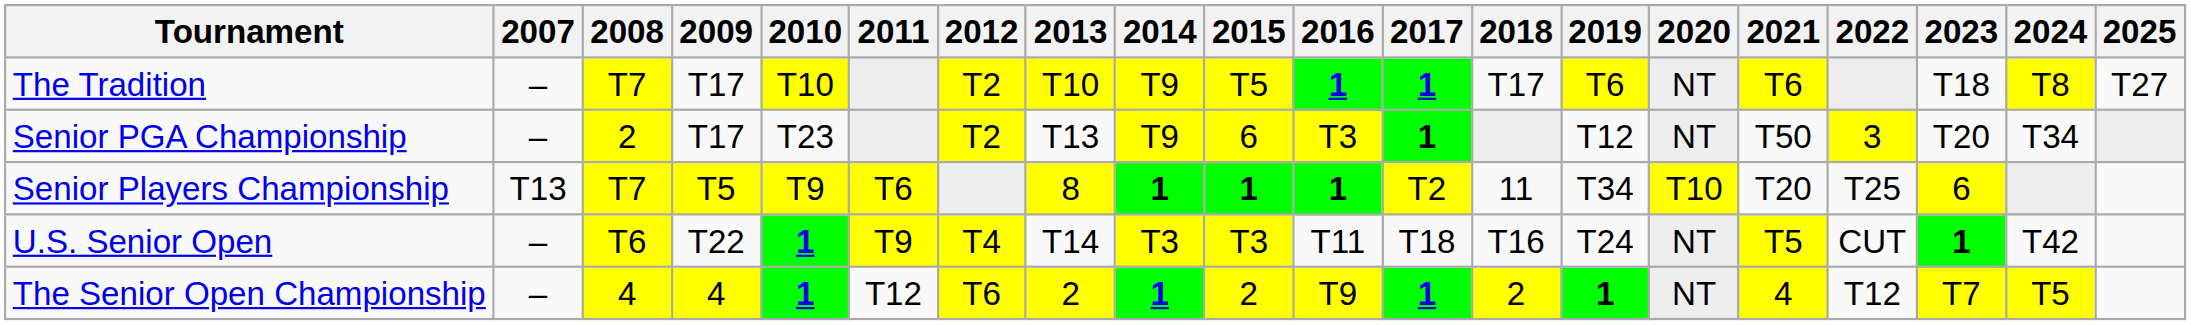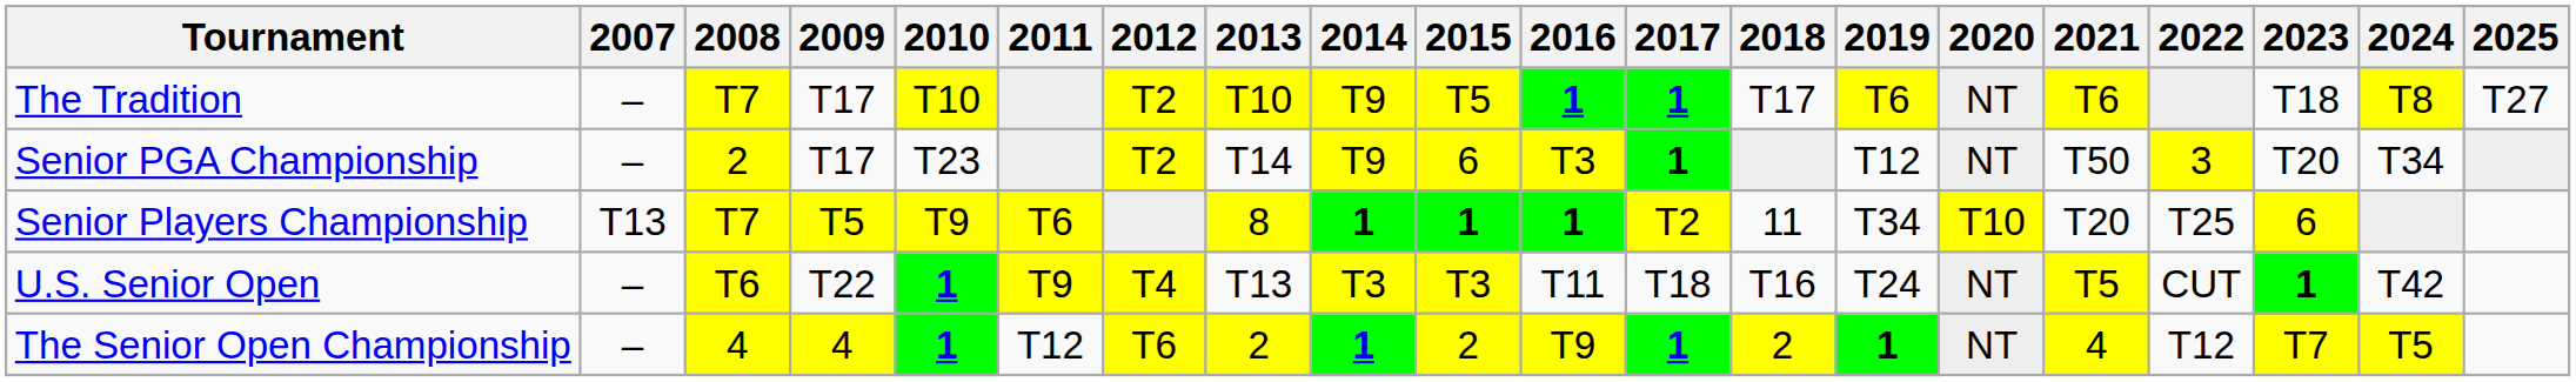 <table class="wikitable" style="font-size:95%;text-align:center;">
 <tr>
 <th>Tournament</th>
 <th>2007</th>
 <th>2008</th>
 <th>2009</th>
 <th>2010</th>
 <th>2011</th>
 <th>2012</th>
 <th>2013</th>
 <th>2014</th>
 <th>2015</th>
 <th>2016</th>
 <th>2017</th>
 <th>2018</th>
 <th>2019</th>
 <th>2020</th>
 <th>2021</th>
 <th>2022</th>
 <th>2023</th>
 <th>2024</th>
 <th>2025</th>
 </tr>
 <tr>
 <td align=left><a href='#'>The Tradition</a></td>
 <td>–</td>
 <td style="background:yellow;">T7</td>
 <td>T17</td>
 <td style="background:yellow;">T10</td>
 <td style="background:#eeeeee;"></td>
 <td style="background:yellow;">T2</td>
 <td style="background:yellow;">T10</td>
 <td style="background:yellow;">T9</td>
 <td style="background:yellow;">T5</td>
 <td style="background:lime;"><strong><a href='#'>1</a></strong></td>
 <td style="background:lime;"><strong><a href='#'>1</a></strong></td>
 <td>T17</td>
 <td style="background:yellow;">T6</td>
 <td style="background:#eeeeee;">NT</td>
 <td style="background:yellow;">T6</td>
 <td style="background:#eeeeee;"></td>
 <td>T18</td>
 <td style="background:yellow;">T8</td>
 <td>T27</td>
 </tr>
 <tr>
 <td align=left><a href='#'>Senior PGA Championship</a></td>
 <td>–</td>
 <td style="background:yellow;">2</td>
 <td>T17</td>
 <td>T23</td>
 <td style="background:#eeeeee;"></td>
 <td style="background:yellow;">T2</td>
-<td>T13</td>
+<td>T14</td>
 <td style="background:yellow;">T9</td>
 <td style="background:yellow;">6</td>
 <td style="background:yellow;">T3</td>
 <td style="background:lime;"><strong>1</strong></td>
 <td style="background:#eeeeee;"></td>
 <td>T12</td>
 <td style="background:#eeeeee;">NT</td>
 <td>T50</td>
 <td style="background:yellow;">3</td>
 <td>T20</td>
 <td>T34</td>
 <td style="background:#eeeeee;"></td>
 </tr>
 <tr>
 <td align=left><a href='#'>Senior Players Championship</a></td>
 <td>T13</td>
 <td style="background:yellow;">T7</td>
 <td style="background:yellow;">T5</td>
 <td style="background:yellow;">T9</td>
 <td style="background:yellow;">T6</td>
 <td style="background:#eeeeee;"></td>
 <td style="background:yellow;">8</td>
 <td style="background:lime;"><strong>1</strong></td>
 <td style="background:lime;"><strong>1</strong></td>
 <td style="background:lime;"><strong>1</strong></td>
 <td style="background:yellow;">T2</td>
 <td>11</td>
 <td>T34</td>
 <td style="background:yellow;">T10</td>
 <td>T20</td>
 <td>T25</td>
 <td style="background:yellow;">6</td>
 <td style="background:#eeeeee;"></td>
 <td></td>
 </tr>
 <tr>
 <td align=left><a href='#'>U.S. Senior Open</a></td>
 <td>–</td>
 <td style="background:yellow;">T6</td>
 <td>T22</td>
 <td style="background:lime;"><strong><a href='#'>1</a></strong></td>
 <td style="background:yellow;">T9</td>
 <td style="background:yellow;">T4</td>
-<td>T14</td>
+<td>T13</td>
 <td style="background:yellow;">T3</td>
 <td style="background:yellow;">T3</td>
 <td>T11</td>
 <td>T18</td>
 <td>T16</td>
 <td>T24</td>
 <td style="background:#eeeeee;">NT</td>
 <td style="background:yellow;">T5</td>
 <td>CUT</td>
 <td style="background:lime;"><strong>1</strong></td>
 <td>T42</td>
 <td></td>
 </tr>
 <tr>
 <td align=left><a href='#'>The Senior Open Championship</a></td>
 <td>–</td>
 <td style="background:yellow;">4</td>
 <td style="background:yellow;">4</td>
 <td style="background:lime;"><strong><a href='#'>1</a></strong></td>
 <td>T12</td>
 <td style="background:yellow;">T6</td>
 <td style="background:yellow;">2</td>
 <td style="background:lime;"><strong><a href='#'>1</a></strong></td>
 <td style="background:yellow;">2</td>
 <td style="background:yellow;">T9</td>
 <td style="background:lime;"><strong><a href='#'>1</a></strong></td>
 <td style="background:yellow;">2</td>
 <td style="background:lime;"><strong>1</strong></td>
 <td style="background:#eeeeee;">NT</td>
 <td style="background:yellow;">4</td>
 <td>T12</td>
 <td style="background:yellow;">T7</td>
 <td style="background:yellow;">T5</td>
 <td></td>
 </tr>
 </table>
